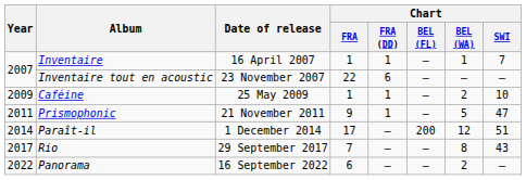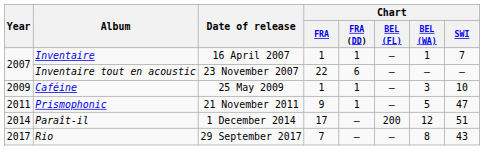 <table class="wikitable">
 <tr>
 <th align="center" rowspan="2">Year</th>
 <th align="center" rowspan="2">Album</th>
 <th align="center" rowspan="2">Date of release</th>
 <th align="center" colspan="5">Chart</th>
 </tr>
 <tr>
 <th width="40"><small><a href='#'>FRA</a></small><br></th>
 <th width="40"><small><a href='#'>FRA</a> <br>(<a href='#'>DD</a>)</small></th>
 <th width="40"><small><a href='#'>BEL<br>(FL)</a></small><br></th>
 <th width="40"><small><a href='#'>BEL<br>(WA)</a></small><br></th>
 <th width="40"><small><a href='#'>SWI</a></small><br></th>
 </tr>
 <tr>
 <td align="center" rowspan="2">2007</td>
 <td><em><a href='#'>Inventaire</a></em></td>
 <td align="center">16 April 2007</td>
 <td align="center">1</td>
 <td align="center">1</td>
 <td align="center">—</td>
 <td align="center">1</td>
 <td align="center">7</td>
 </tr>
 <tr>
 <td><em>Inventaire tout en acoustic</em></td>
 <td align="center">23 November 2007</td>
 <td align="center">22</td>
 <td align="center">6</td>
 <td align="center">—</td>
 <td align="center">—</td>
 <td align="center">—</td>
 </tr>
 <tr>
 <td align="center">2009</td>
 <td><em><a href='#'>Caféine</a></em></td>
 <td align="center">25 May 2009</td>
 <td align="center">1</td>
 <td align="center">1</td>
 <td align="center">—</td>
-<td align="center">2</td>
+<td align="center">3</td>
 <td align="center">10</td>
 </tr>
 <tr>
 <td align="center">2011</td>
 <td><em><a href='#'>Prismophonic</a></em></td>
 <td align="center">21 November 2011</td>
 <td align="center">9</td>
 <td align="center">1</td>
 <td align="center">—</td>
 <td align="center">5</td>
 <td align="center">47</td>
 </tr>
 <tr>
 <td align="center">2014</td>
 <td><em>Paraît-il</em></td>
 <td align="center">1 December 2014</td>
 <td align="center">17</td>
 <td align="center">—</td>
 <td align="center">200</td>
 <td align="center">12</td>
 <td align="center">51</td>
 </tr>
 <tr>
 <td align="center">2017</td>
 <td><em>Rio</em></td>
 <td align="center">29 September 2017</td>
 <td align="center">7</td>
 <td align="center">—</td>
 <td align="center">—</td>
 <td align="center">8</td>
 <td align="center">43</td>
 </tr>
-<tr>
-<td align="center">2022</td>
-<td><em>Panorama</em></td>
-<td align="center">16 September 2022</td>
-<td align="center">6</td>
-<td align="center">—</td>
-<td align="center">—</td>
-<td align="center">2</td>
-<td align="center">—</td>
-</tr>
 </table>
